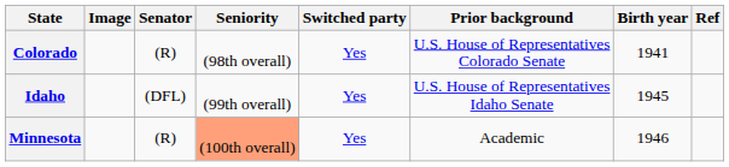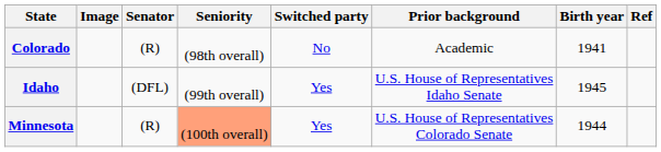 <table class="sortable wikitable" style="text-align:center">
 <tr>
 <th>State</th>
 <th>Image</th>
 <th>Senator</th>
 <th>Seniority</th>
 <th>Switched party</th>
 <th>Prior background</th>
 <th>Birth year</th>
 <th>Ref</th>
 </tr>
 <tr>
 <th><a href='#'>Colorado</a></th>
 <td></td>
 <td> (R)</td>
 <td><br>(98th overall)</td>
-<td><a href='#'>Yes</a><br></td>
-<td><a href='#'>U.S. House of Representatives</a><br><a href='#'>Colorado Senate</a></td>
+<td><a href='#'>No</a><br></td>
+<td>Academic</td>
 <td>1941</td>
 <td></td>
 </tr>
 <tr>
 <th><a href='#'>Idaho</a></th>
 <td></td>
 <td> (DFL)</td>
 <td><br>(99th overall)</td>
 <td><a href='#'>Yes</a><br></td>
 <td><a href='#'>U.S. House of Representatives</a><br><a href='#'>Idaho Senate</a></td>
 <td>1945</td>
 <td></td>
 </tr>
 <tr>
 <th><a href='#'>Minnesota</a></th>
 <td></td>
 <td> (R)</td>
 <td style="background: lightsalmon;"><br>(100th overall)</td>
 <td><a href='#'>Yes</a><br></td>
-<td>Academic</td>
-<td>1946</td>
+<td><a href='#'>U.S. House of Representatives</a><br><a href='#'>Colorado Senate</a></td>
+<td>1944</td>
 <td></td>
 </tr>
 </table>
